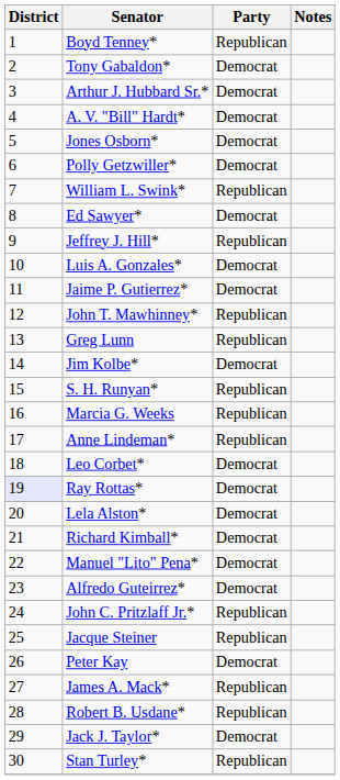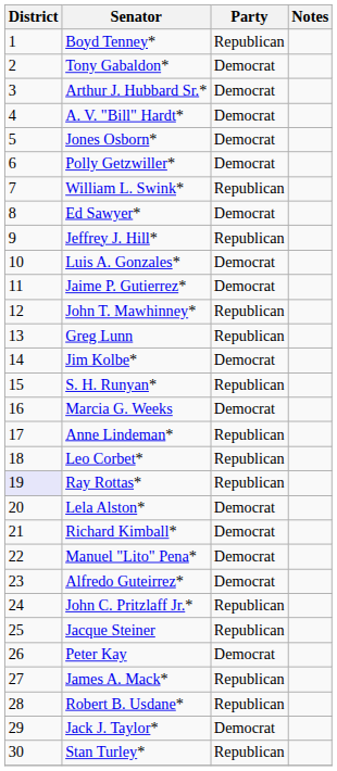 <table class=wikitable>
 <tr>
 <th>District</th>
 <th>Senator</th>
 <th>Party</th>
 <th>Notes</th>
 </tr>
 <tr>
 <td>1</td>
 <td><a href='#'>Boyd Tenney</a>*</td>
 <td>Republican</td>
 <td></td>
 </tr>
 <tr>
 <td>2</td>
 <td><a href='#'>Tony Gabaldon</a>*</td>
 <td>Democrat</td>
 <td></td>
 </tr>
 <tr>
 <td>3</td>
 <td><a href='#'>Arthur J. Hubbard Sr.</a>*</td>
 <td>Democrat</td>
 <td></td>
 </tr>
 <tr>
 <td>4</td>
 <td><a href='#'>A. V. "Bill" Hardt</a>*</td>
 <td>Democrat</td>
 <td></td>
 </tr>
 <tr>
 <td>5</td>
 <td><a href='#'>Jones Osborn</a>*</td>
 <td>Democrat</td>
 <td></td>
 </tr>
 <tr>
 <td>6</td>
 <td><a href='#'>Polly Getzwiller</a>*</td>
 <td>Democrat</td>
 <td></td>
 </tr>
 <tr>
 <td>7</td>
 <td><a href='#'>William L. Swink</a>*</td>
 <td>Republican</td>
 <td></td>
 </tr>
 <tr>
 <td>8</td>
 <td><a href='#'>Ed Sawyer</a>*</td>
 <td>Democrat</td>
 <td></td>
 </tr>
 <tr>
 <td>9</td>
 <td><a href='#'>Jeffrey J. Hill</a>*</td>
 <td>Republican</td>
 <td></td>
 </tr>
 <tr>
 <td>10</td>
 <td><a href='#'>Luis A. Gonzales</a>*</td>
 <td>Democrat</td>
 <td></td>
 </tr>
 <tr>
 <td>11</td>
 <td><a href='#'>Jaime P. Gutierrez</a>*</td>
 <td>Democrat</td>
 <td></td>
 </tr>
 <tr>
 <td>12</td>
 <td><a href='#'>John T. Mawhinney</a>*</td>
 <td>Republican</td>
 <td></td>
 </tr>
 <tr>
 <td>13</td>
 <td><a href='#'>Greg Lunn</a></td>
 <td>Republican</td>
 <td></td>
 </tr>
 <tr>
 <td>14</td>
 <td><a href='#'>Jim Kolbe</a>*</td>
 <td>Democrat</td>
 <td></td>
 </tr>
 <tr>
 <td>15</td>
 <td><a href='#'>S. H. Runyan</a>*</td>
 <td>Republican</td>
 <td></td>
 </tr>
 <tr>
 <td>16</td>
 <td><a href='#'>Marcia G. Weeks</a></td>
-<td>Republican</td>
+<td>Democrat</td>
 <td></td>
 </tr>
 <tr>
 <td>17</td>
 <td><a href='#'>Anne Lindeman</a>*</td>
 <td>Republican</td>
 <td></td>
 </tr>
 <tr>
 <td>18</td>
 <td><a href='#'>Leo Corbet</a>*</td>
-<td>Democrat</td>
+<td>Republican</td>
 <td></td>
 </tr>
 <tr>
 <td style="background: lavender;">19</td>
 <td><a href='#'>Ray Rottas</a>*</td>
-<td>Democrat</td>
+<td>Republican</td>
 <td></td>
 </tr>
 <tr>
 <td>20</td>
 <td><a href='#'>Lela Alston</a>*</td>
 <td>Democrat</td>
 <td></td>
 </tr>
 <tr>
 <td>21</td>
 <td><a href='#'>Richard Kimball</a>*</td>
 <td>Democrat</td>
 <td></td>
 </tr>
 <tr>
 <td>22</td>
 <td><a href='#'>Manuel "Lito" Pena</a>*</td>
 <td>Democrat</td>
 <td></td>
 </tr>
 <tr>
 <td>23</td>
 <td><a href='#'>Alfredo Guteirrez</a>*</td>
 <td>Democrat</td>
 <td></td>
 </tr>
 <tr>
 <td>24</td>
 <td><a href='#'>John C. Pritzlaff Jr.</a>*</td>
 <td>Republican</td>
 <td></td>
 </tr>
 <tr>
 <td>25</td>
 <td><a href='#'>Jacque Steiner</a></td>
 <td>Republican</td>
 <td></td>
 </tr>
 <tr>
 <td>26</td>
 <td><a href='#'>Peter Kay</a></td>
 <td>Democrat</td>
 <td></td>
 </tr>
 <tr>
 <td>27</td>
 <td><a href='#'>James A. Mack</a>*</td>
 <td>Republican</td>
 <td></td>
 </tr>
 <tr>
 <td>28</td>
 <td><a href='#'>Robert B. Usdane</a>*</td>
 <td>Republican</td>
 <td></td>
 </tr>
 <tr>
 <td>29</td>
 <td><a href='#'>Jack J. Taylor</a>*</td>
 <td>Democrat</td>
 <td></td>
 </tr>
 <tr>
 <td>30</td>
 <td><a href='#'>Stan Turley</a>*</td>
 <td>Republican</td>
 <td></td>
 </tr>
 <tr>
 </tr>
 </table>
